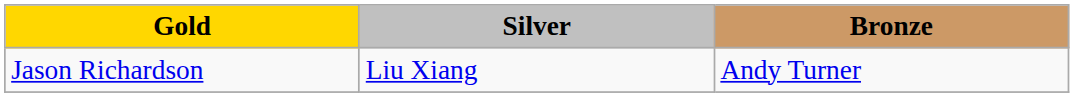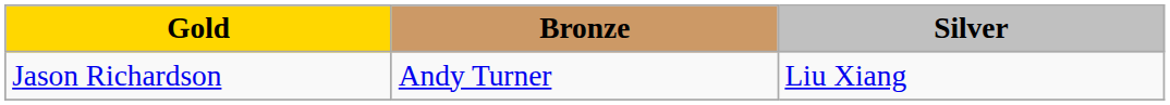 <table class="wikitable" style="text-align:left">
 <tr align="center">
 <td width=200 bgcolor=gold><strong>Gold</strong></td>
+<td width=200 bgcolor=CC9966><strong>Bronze</strong></td>
 <td width=200 bgcolor=silver><strong>Silver</strong></td>
-<td width=200 bgcolor=CC9966><strong>Bronze</strong></td>
 </tr>
 <tr>
 <td><a href='#'>Jason Richardson</a><br><em></em></td>
+<td><a href='#'>Andy Turner</a><br><em></em></td>
 <td><a href='#'>Liu Xiang</a><br><em></em></td>
-<td><a href='#'>Andy Turner</a><br><em></em></td>
 </tr>
 </table>
